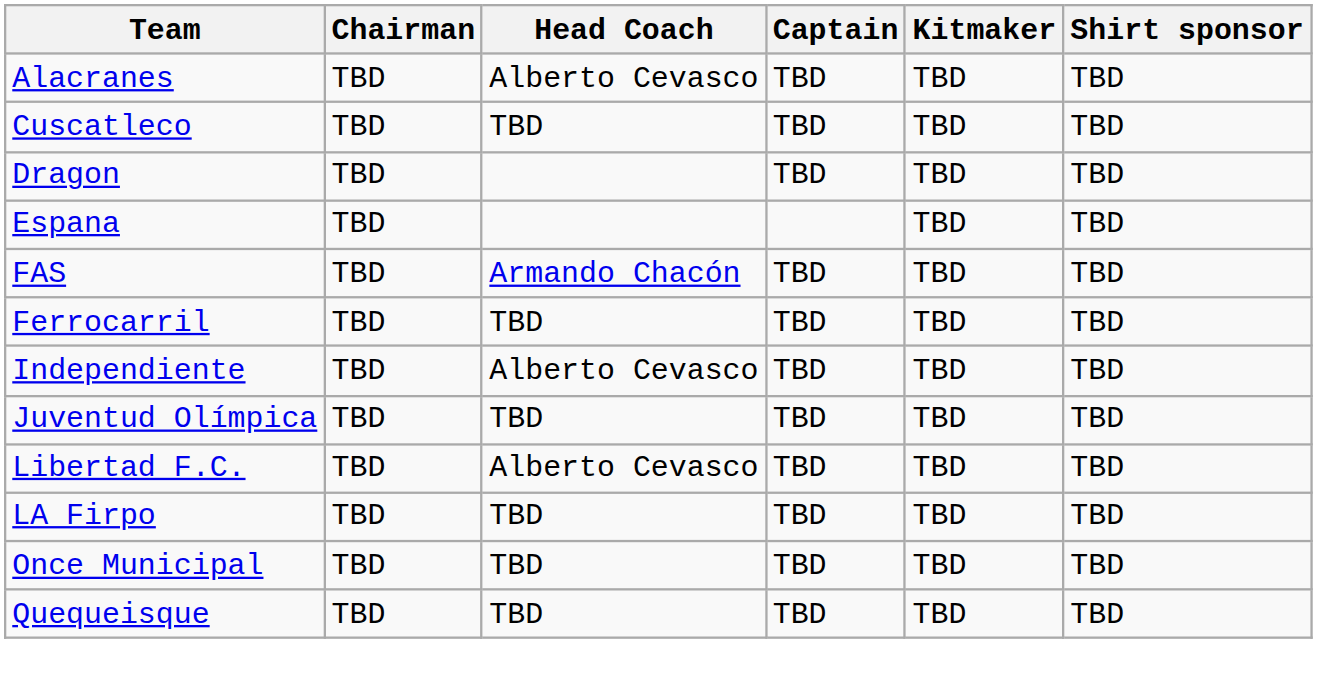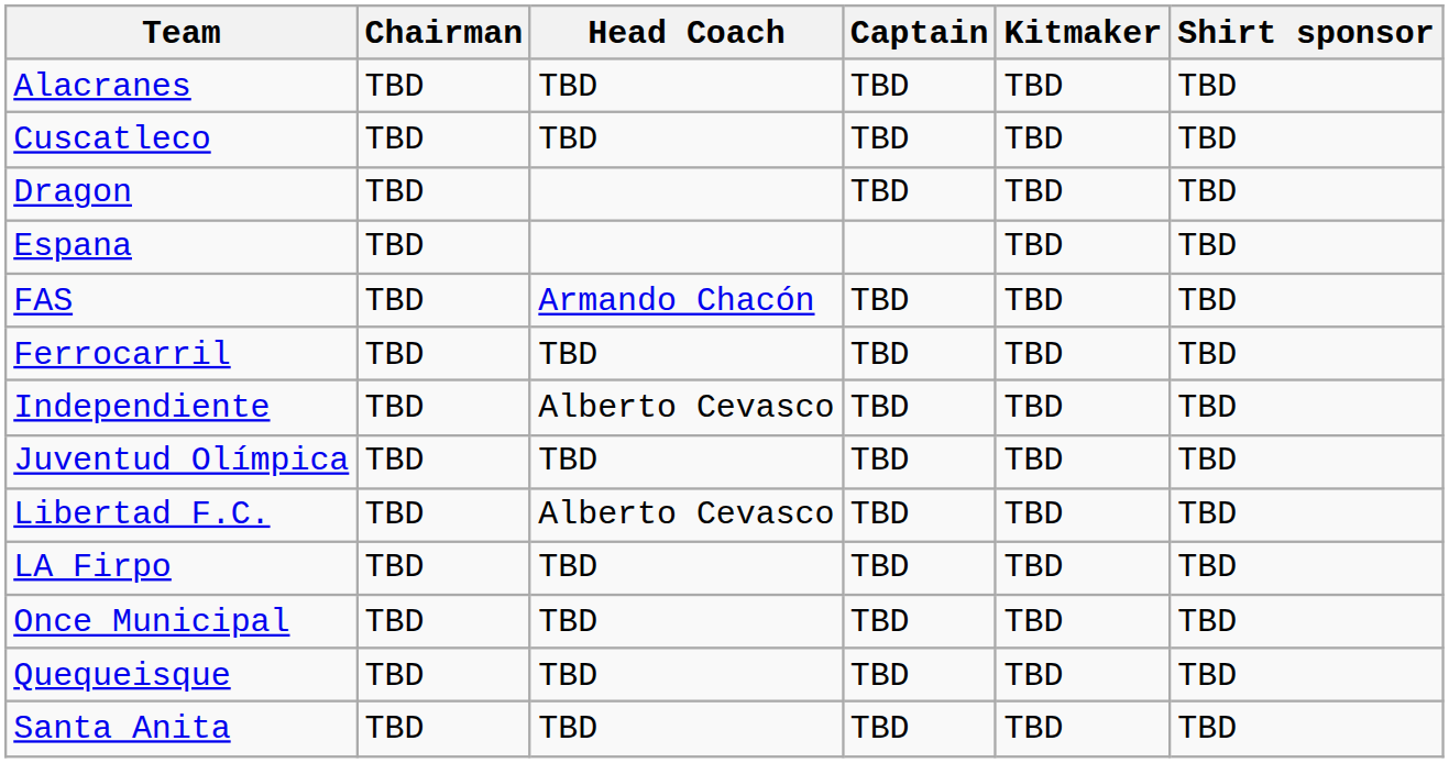 <table class="wikitable sortable" style="text-align: left;">
 <tr>
 <th>Team</th>
 <th>Chairman</th>
 <th>Head Coach</th>
 <th>Captain</th>
 <th>Kitmaker</th>
 <th>Shirt sponsor</th>
 </tr>
 <tr>
 <td><a href='#'>Alacranes</a></td>
 <td> TBD</td>
-<td> Alberto Cevasco</td>
+<td> TBD</td>
 <td> TBD</td>
 <td>TBD</td>
 <td>TBD</td>
 </tr>
 <tr>
 <td><a href='#'>Cuscatleco</a></td>
 <td> TBD</td>
 <td> TBD</td>
 <td> TBD</td>
 <td>TBD</td>
 <td>TBD</td>
 </tr>
 <tr>
 <td><a href='#'>Dragon</a></td>
 <td> TBD</td>
 <td></td>
 <td> TBD</td>
 <td>TBD</td>
 <td>TBD</td>
 </tr>
 <tr>
 <td><a href='#'>Espana</a></td>
 <td> TBD</td>
 <td></td>
 <td></td>
 <td>TBD</td>
 <td>TBD</td>
 </tr>
 <tr>
 <td><a href='#'>FAS</a></td>
 <td> TBD</td>
 <td> <a href='#'>Armando Chacón</a></td>
 <td> TBD</td>
 <td>TBD</td>
 <td>TBD</td>
 </tr>
 <tr>
 <td><a href='#'>Ferrocarril</a></td>
 <td> TBD</td>
 <td> TBD</td>
 <td> TBD</td>
 <td>TBD</td>
 <td>TBD</td>
 </tr>
 <tr>
 <td><a href='#'>Independiente</a></td>
 <td> TBD</td>
 <td> Alberto Cevasco</td>
 <td> TBD</td>
 <td>TBD</td>
 <td>TBD</td>
 </tr>
 <tr>
 <td><a href='#'>Juventud Olímpica</a></td>
 <td> TBD</td>
 <td> TBD</td>
 <td> TBD</td>
 <td>TBD</td>
 <td>TBD</td>
 </tr>
 <tr>
 <td><a href='#'>Libertad F.C.</a></td>
 <td> TBD</td>
 <td> Alberto Cevasco</td>
 <td> TBD</td>
 <td>TBD</td>
 <td>TBD</td>
 </tr>
 <tr>
 <td><a href='#'>LA Firpo</a></td>
 <td> TBD</td>
 <td> TBD</td>
 <td> TBD</td>
 <td>TBD</td>
 <td>TBD</td>
 </tr>
 <tr>
 <td><a href='#'>Once Municipal</a></td>
 <td> TBD</td>
 <td> TBD</td>
 <td> TBD</td>
 <td>TBD</td>
 <td>TBD</td>
 </tr>
 <tr>
 <td><a href='#'>Quequeisque</a></td>
 <td> TBD</td>
 <td> TBD</td>
 <td> TBD</td>
 <td>TBD</td>
 <td>TBD</td>
 </tr>
+<tr>
+<td><a href='#'>Santa Anita</a></td>
+<td> TBD</td>
+<td> TBD</td>
+<td> TBD</td>
+<td>TBD</td>
+<td>TBD</td>
+</tr>
 </table>
